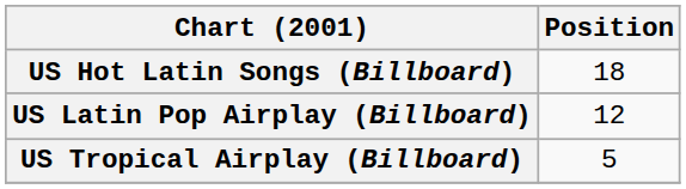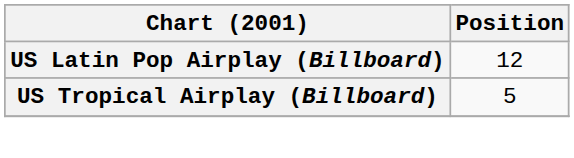 <table class="wikitable plainrowheaders " style="text-align:center;">
 <tr>
 <th scope="col">Chart (2001)</th>
 <th scope="col">Position</th>
-</tr>
-<tr>
-<th scope="row">US Hot Latin Songs (<em>Billboard</em>)</th>
-<td>18</td>
 </tr>
 <tr>
 <th scope="row">US Latin Pop Airplay (<em>Billboard</em>)</th>
 <td>12</td>
 </tr>
 <tr>
 <th scope="row">US Tropical Airplay (<em>Billboard</em>)</th>
 <td>5</td>
 </tr>
 <tr>
 </tr>
 </table>
